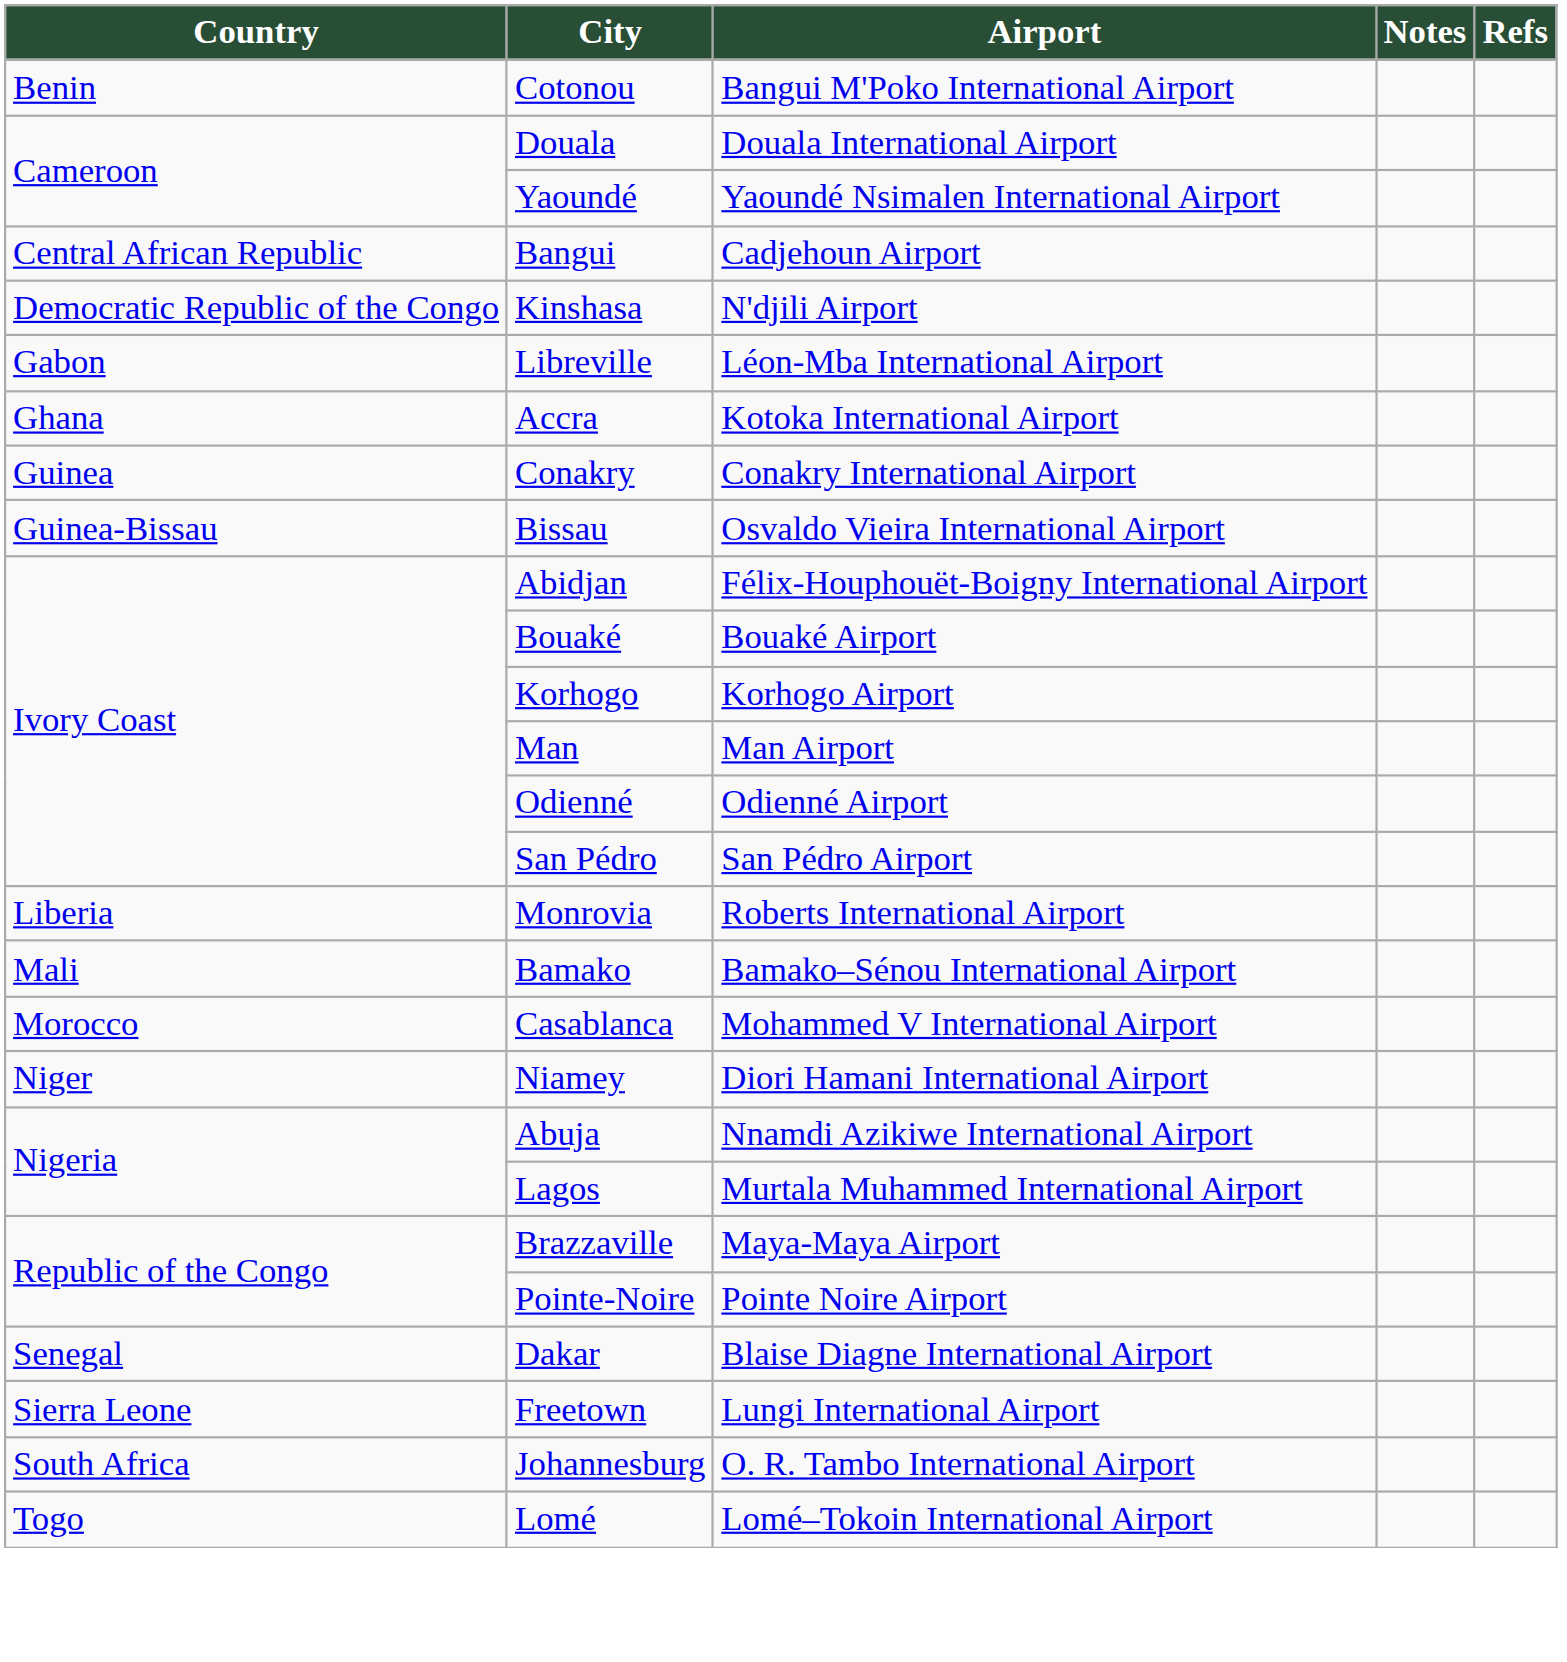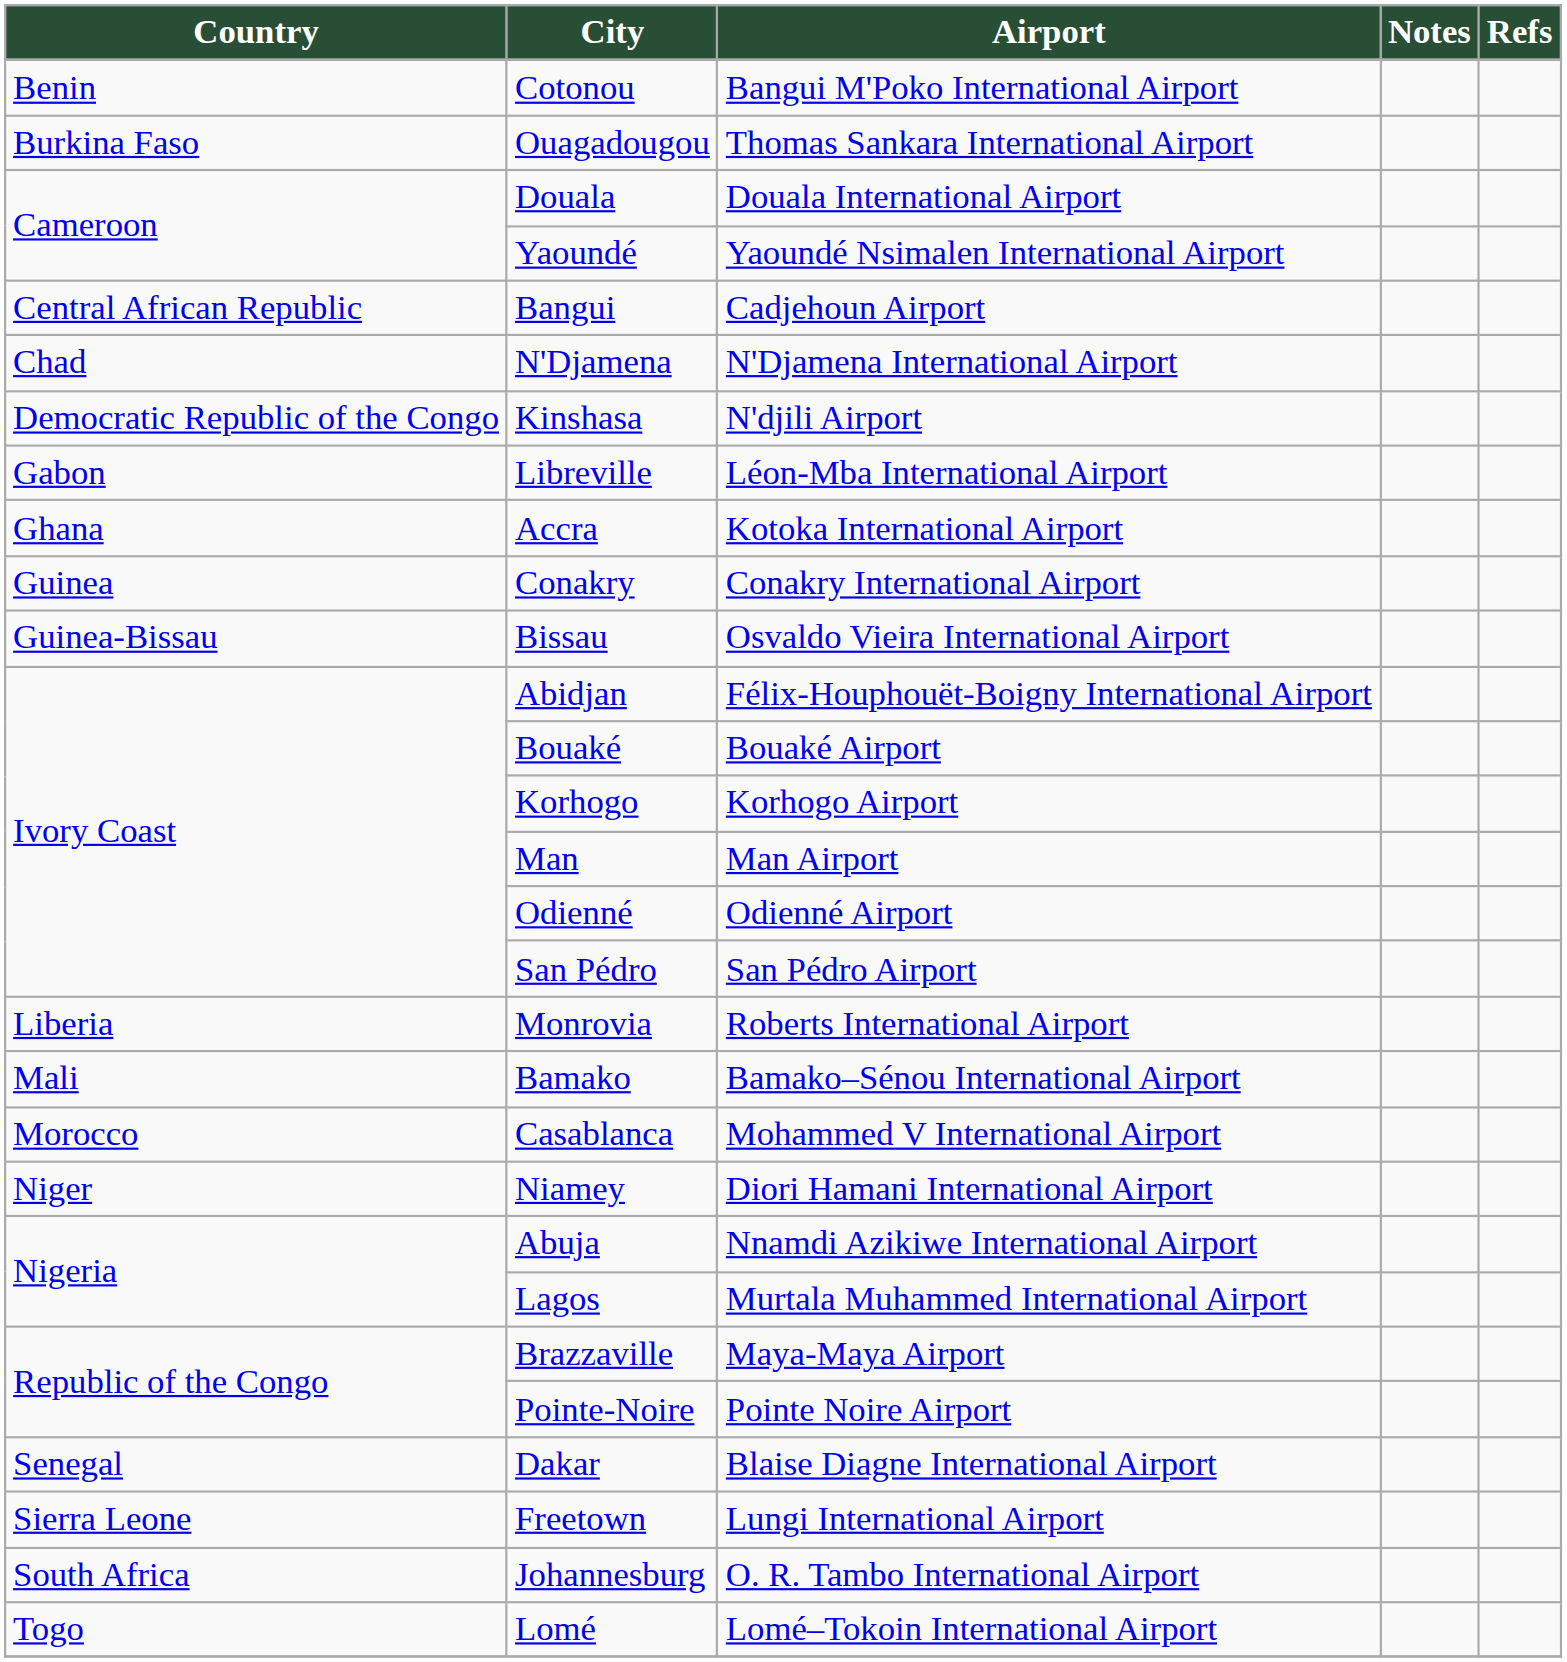 <table class="wikitable sortable toccolours">
 <tr>
 <th style="background:#284e36; color:white;">Country</th>
 <th style="background:#284e36; color:white;">City</th>
 <th style="background:#284e36; color:white;">Airport</th>
 <th style="background:#284e36; color:white;">Notes</th>
 <th style="background:#284e36; color:white;" class="unsortable">Refs</th>
 </tr>
 <tr>
 <td><a href='#'>Benin</a></td>
 <td><a href='#'>Cotonou</a></td>
 <td><a href='#'>Bangui M'Poko International Airport</a></td>
+<td align=center></td>
+<td align=center></td>
+</tr>
+<tr>
+<td><a href='#'>Burkina Faso</a></td>
+<td><a href='#'>Ouagadougou</a></td>
+<td><a href='#'>Thomas Sankara International Airport</a></td>
 <td align=center></td>
 <td align=center></td>
 </tr>
 <tr>
 <td rowspan="2"><a href='#'>Cameroon</a></td>
 <td><a href='#'>Douala</a></td>
 <td><a href='#'>Douala International Airport</a></td>
 <td align=center></td>
 <td align=center></td>
 </tr>
 <tr>
 <td><a href='#'>Yaoundé</a></td>
 <td><a href='#'>Yaoundé Nsimalen International Airport</a></td>
 <td align=center></td>
 <td align=center></td>
 </tr>
 <tr>
 <td><a href='#'>Central African Republic</a></td>
 <td><a href='#'>Bangui</a></td>
 <td><a href='#'>Cadjehoun Airport</a></td>
+<td></td>
+<td align=center></td>
+</tr>
+<tr>
+<td><a href='#'>Chad</a></td>
+<td><a href='#'>N'Djamena</a></td>
+<td><a href='#'>N'Djamena International Airport</a></td>
 <td></td>
 <td align=center></td>
 </tr>
 <tr>
 <td><a href='#'>Democratic Republic of the Congo</a></td>
 <td><a href='#'>Kinshasa</a></td>
 <td><a href='#'>N'djili Airport</a></td>
 <td align=center></td>
 <td align=center></td>
 </tr>
 <tr>
 <td><a href='#'>Gabon</a></td>
 <td><a href='#'>Libreville</a></td>
 <td><a href='#'>Léon-Mba International Airport</a></td>
 <td align="center"></td>
 <td align=center></td>
 </tr>
 <tr>
 <td><a href='#'>Ghana</a></td>
 <td><a href='#'>Accra</a></td>
 <td><a href='#'>Kotoka International Airport</a></td>
 <td align=center></td>
 <td align=center></td>
 </tr>
 <tr>
 <td><a href='#'>Guinea</a></td>
 <td><a href='#'>Conakry</a></td>
 <td><a href='#'>Conakry International Airport</a></td>
 <td align=center></td>
 <td align=center></td>
 </tr>
 <tr>
 <td><a href='#'>Guinea-Bissau</a></td>
 <td><a href='#'>Bissau</a></td>
 <td><a href='#'>Osvaldo Vieira International Airport</a></td>
 <td align=center></td>
 <td align=center></td>
 </tr>
 <tr>
 <td rowspan="6"><a href='#'>Ivory Coast</a></td>
 <td><a href='#'>Abidjan</a></td>
 <td><a href='#'>Félix-Houphouët-Boigny International Airport</a></td>
 <td></td>
 <td align=center></td>
 </tr>
 <tr>
 <td><a href='#'>Bouaké</a></td>
 <td><a href='#'>Bouaké Airport</a></td>
 <td align=center></td>
 <td align=center></td>
 </tr>
 <tr>
 <td><a href='#'>Korhogo</a></td>
 <td><a href='#'>Korhogo Airport</a></td>
 <td align=center></td>
 <td align=center></td>
 </tr>
 <tr>
 <td><a href='#'>Man</a></td>
 <td><a href='#'>Man Airport</a></td>
 <td align=center></td>
 <td align=center></td>
 </tr>
 <tr>
 <td><a href='#'>Odienné</a></td>
 <td><a href='#'>Odienné Airport</a></td>
 <td align=center></td>
 <td align=center></td>
 </tr>
 <tr>
 <td><a href='#'>San Pédro</a></td>
 <td><a href='#'>San Pédro Airport</a></td>
 <td align=center></td>
 <td align=center></td>
 </tr>
 <tr>
 <td><a href='#'>Liberia</a></td>
 <td><a href='#'>Monrovia</a></td>
 <td><a href='#'>Roberts International Airport</a></td>
 <td align=center></td>
 <td align=center></td>
 </tr>
 <tr>
 <td><a href='#'>Mali</a></td>
 <td><a href='#'>Bamako</a></td>
 <td><a href='#'>Bamako–Sénou International Airport</a></td>
 <td align=center></td>
 <td align=center></td>
 </tr>
 <tr>
 <td><a href='#'>Morocco</a></td>
 <td><a href='#'>Casablanca</a></td>
 <td><a href='#'>Mohammed V International Airport</a></td>
 <td align=center></td>
 <td align=center></td>
 </tr>
 <tr>
 <td><a href='#'>Niger</a></td>
 <td><a href='#'>Niamey</a></td>
 <td><a href='#'>Diori Hamani International Airport</a></td>
 <td align=center></td>
 <td align=center></td>
 </tr>
 <tr>
 <td rowspan="2"><a href='#'>Nigeria</a></td>
 <td><a href='#'>Abuja</a></td>
 <td><a href='#'>Nnamdi Azikiwe International Airport</a></td>
 <td align=center></td>
 <td align=center></td>
 </tr>
 <tr>
 <td><a href='#'>Lagos</a></td>
 <td><a href='#'>Murtala Muhammed International Airport</a></td>
 <td align=center></td>
 <td align=center></td>
 </tr>
 <tr>
 <td rowspan="2"><a href='#'>Republic of the Congo</a></td>
 <td><a href='#'>Brazzaville</a></td>
 <td><a href='#'>Maya-Maya Airport</a></td>
 <td align=center></td>
 <td align=center></td>
 </tr>
 <tr>
 <td><a href='#'>Pointe-Noire</a></td>
 <td><a href='#'>Pointe Noire Airport</a></td>
 <td align=center></td>
 <td align=center></td>
 </tr>
 <tr>
 <td><a href='#'>Senegal</a></td>
 <td><a href='#'>Dakar</a></td>
 <td><a href='#'>Blaise Diagne International Airport</a></td>
 <td align=center></td>
 <td align=center></td>
 </tr>
 <tr>
 <td><a href='#'>Sierra Leone</a></td>
 <td><a href='#'>Freetown</a></td>
 <td><a href='#'>Lungi International Airport</a></td>
 <td></td>
 <td align=center></td>
 </tr>
 <tr>
 <td><a href='#'>South Africa</a></td>
 <td><a href='#'>Johannesburg</a></td>
 <td><a href='#'>O. R. Tambo International Airport</a></td>
 <td align=center></td>
 <td align=center></td>
 </tr>
 <tr>
 <td><a href='#'>Togo</a></td>
 <td><a href='#'>Lomé</a></td>
 <td><a href='#'>Lomé–Tokoin International Airport</a></td>
 <td align=center></td>
 <td align=center></td>
 </tr>
 <tr>
 </tr>
 </table>
